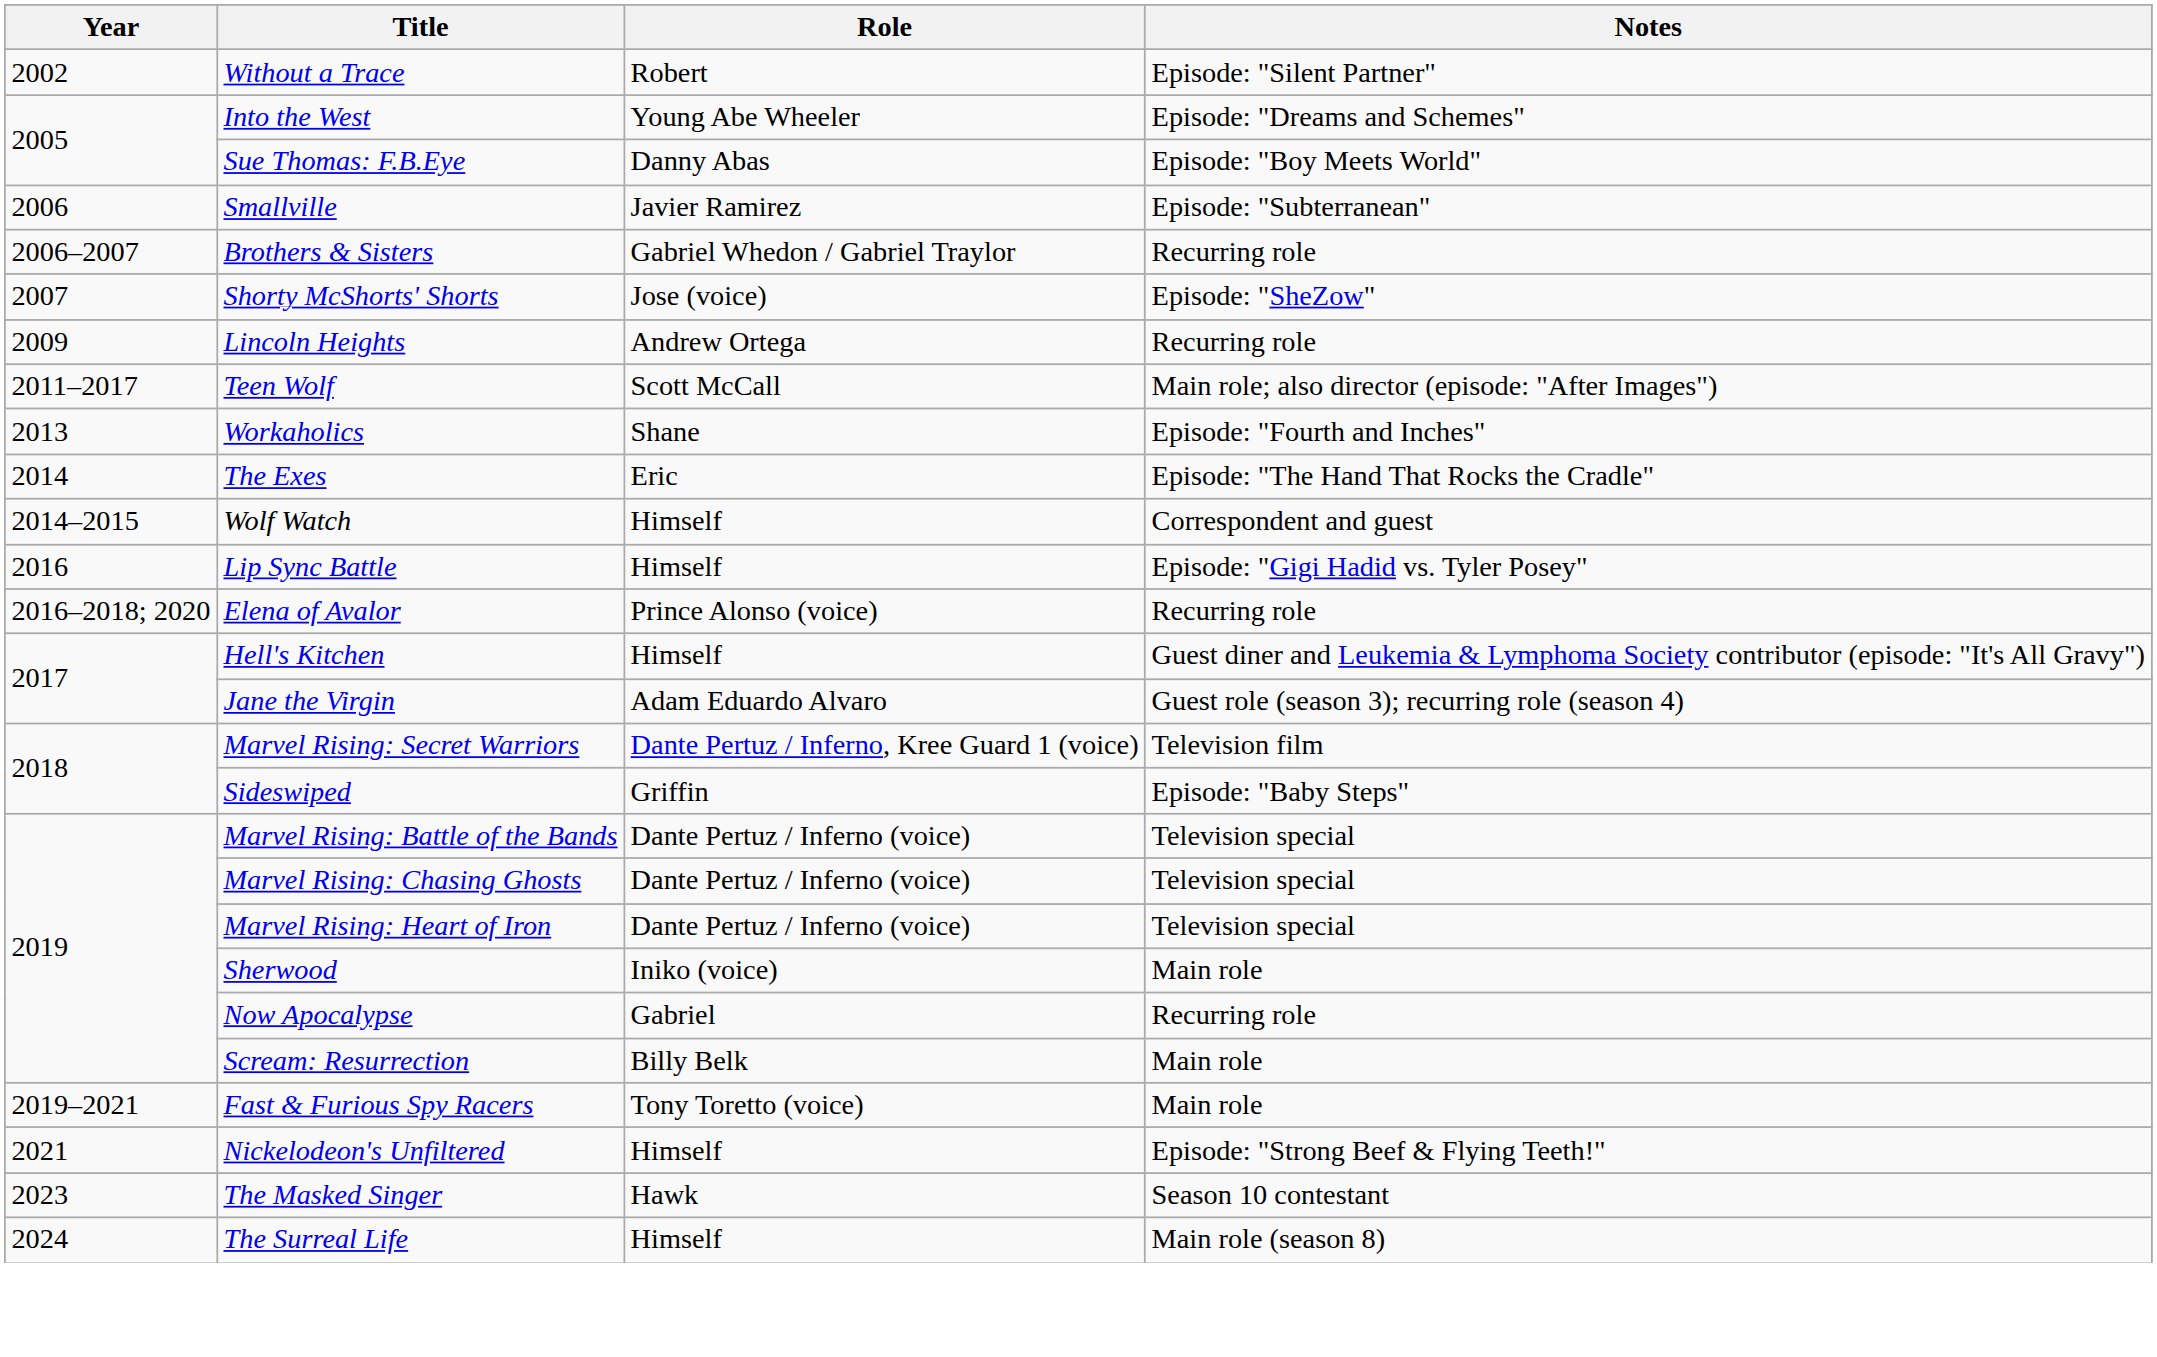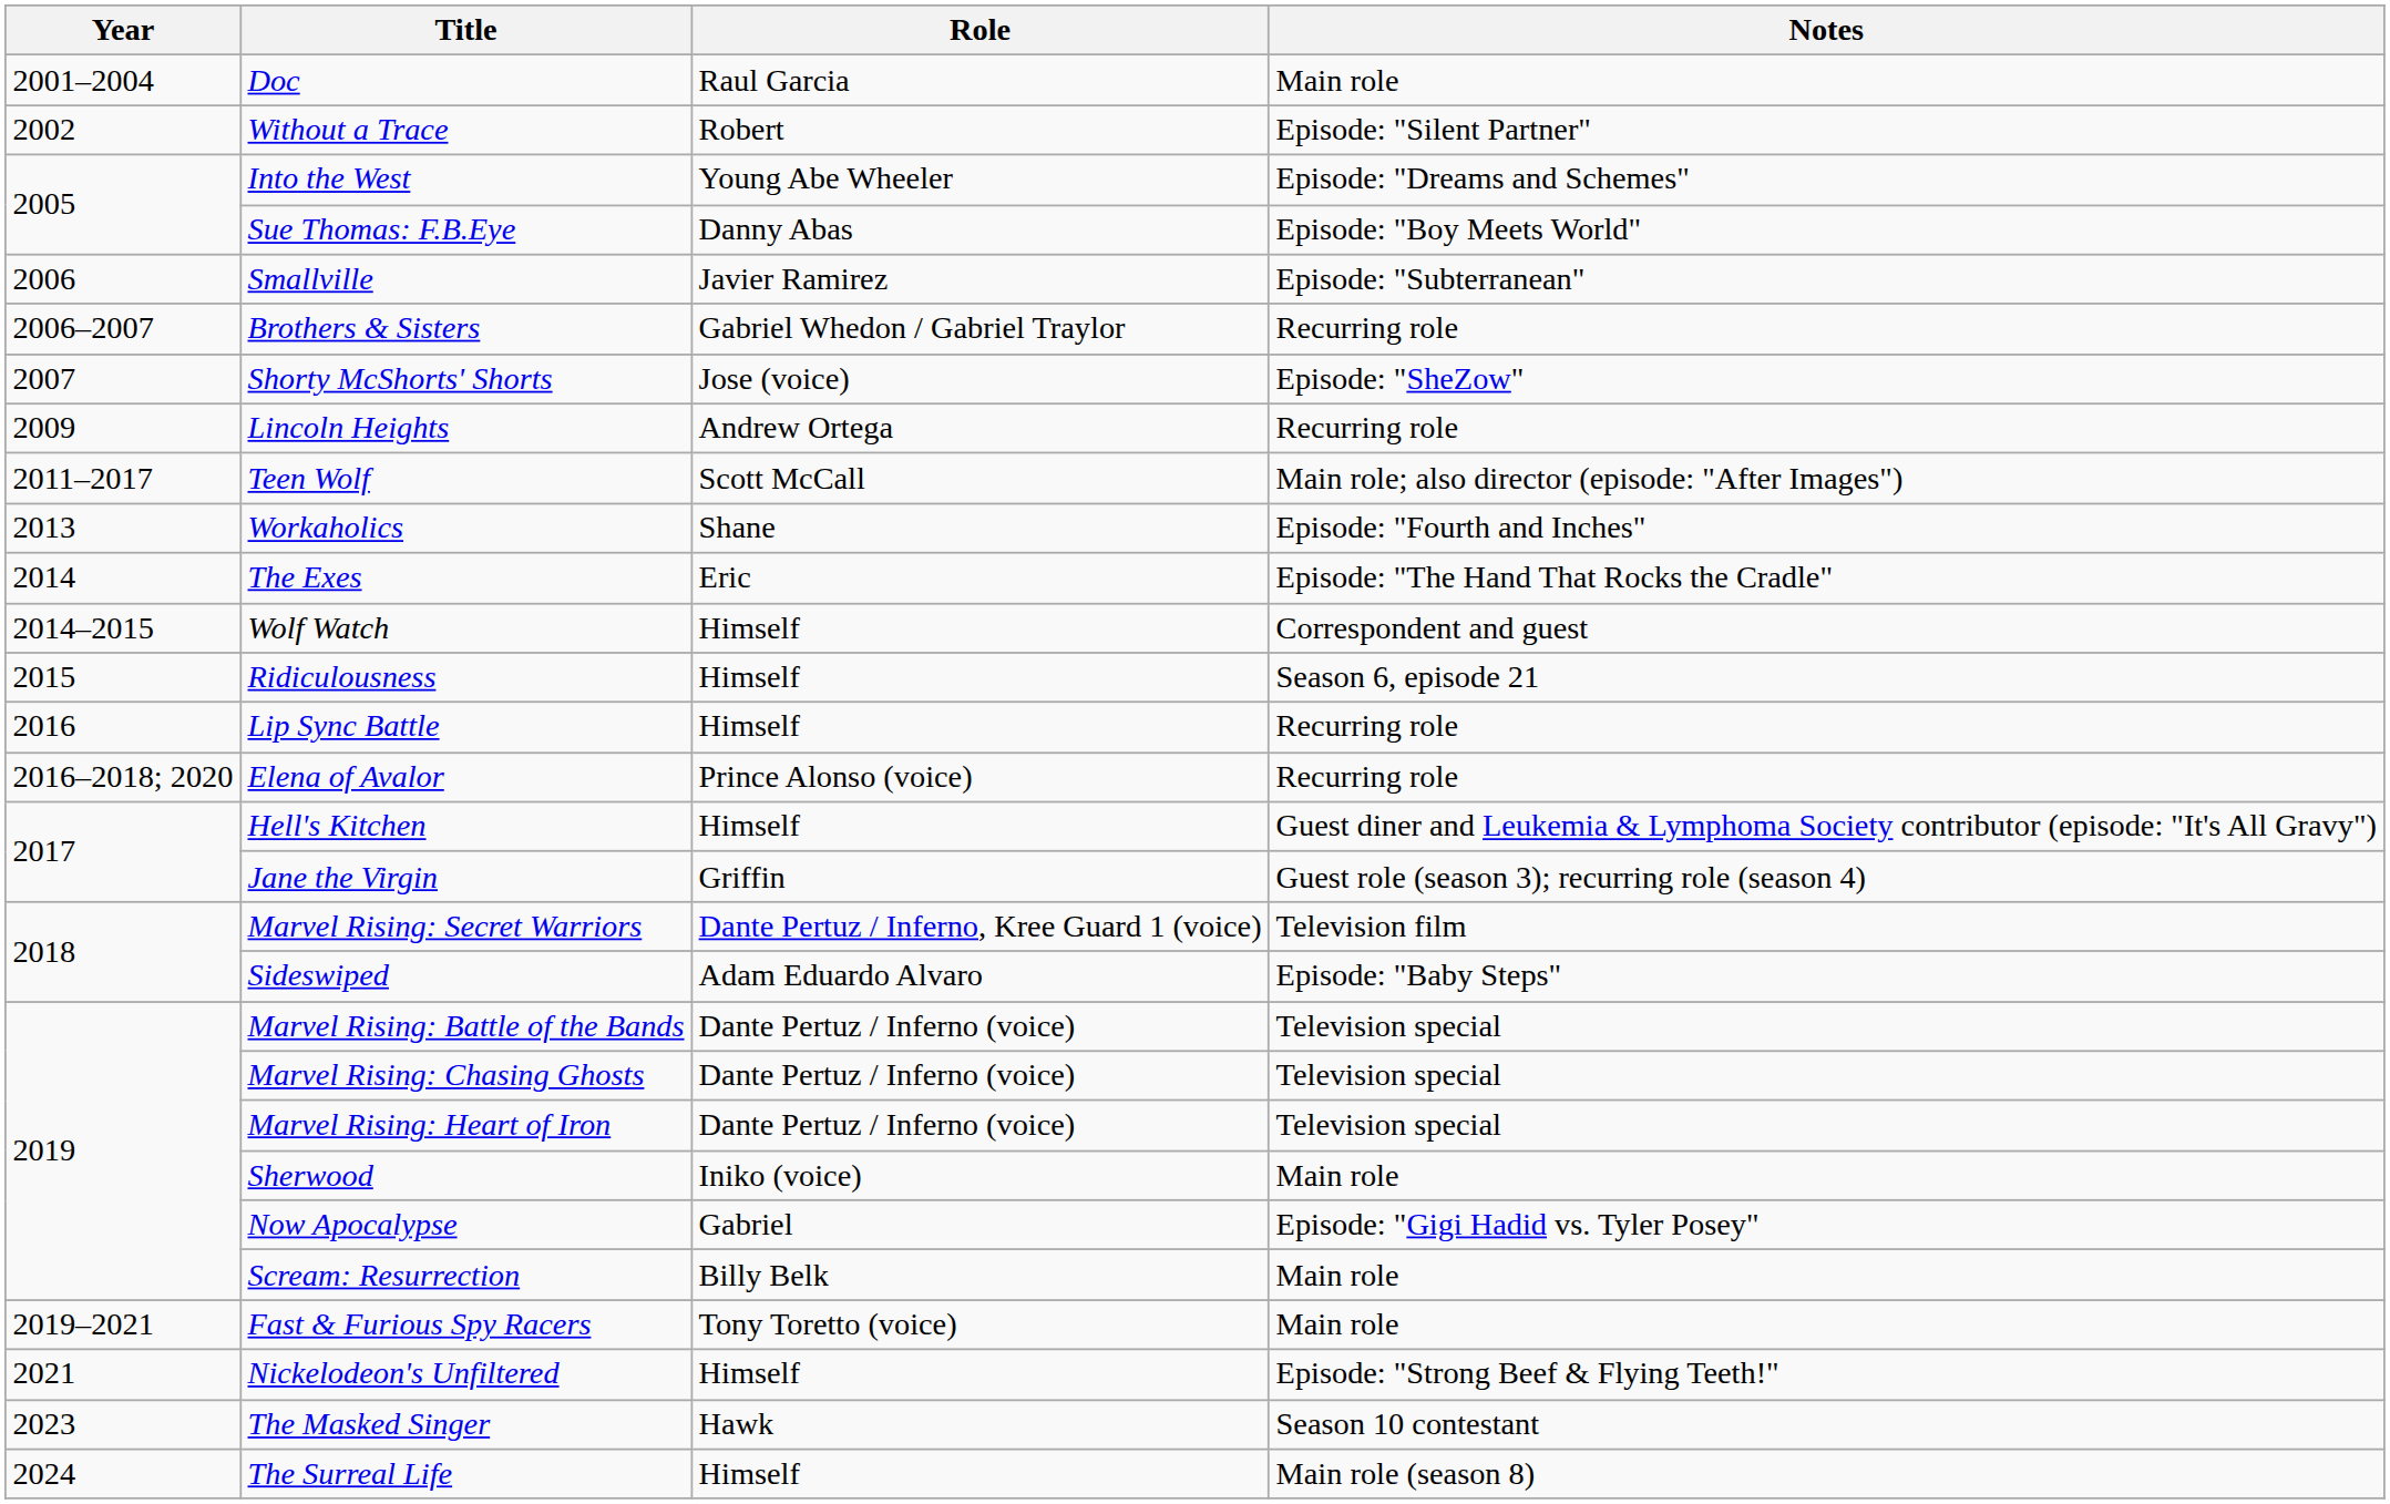 <table class="wikitable sortable">
 <tr>
 <th>Year</th>
 <th>Title</th>
 <th>Role</th>
 <th class="unsortable">Notes</th>
+</tr>
+<tr>
+<td>2001–2004</td>
+<td><em><a href='#'>Doc</a></em></td>
+<td>Raul Garcia</td>
+<td>Main role</td>
 </tr>
 <tr>
 <td>2002</td>
 <td><em><a href='#'>Without a Trace</a></em></td>
 <td>Robert</td>
 <td>Episode: "Silent Partner"</td>
 </tr>
 <tr>
 <td rowspan="2">2005</td>
 <td><em><a href='#'>Into the West</a></em></td>
 <td>Young Abe Wheeler</td>
 <td>Episode: "Dreams and Schemes"</td>
 </tr>
 <tr>
 <td><em><a href='#'>Sue Thomas: F.B.Eye</a></em></td>
 <td>Danny Abas</td>
 <td>Episode: "Boy Meets World"</td>
 </tr>
 <tr>
 <td>2006</td>
 <td><em><a href='#'>Smallville</a></em></td>
 <td>Javier Ramirez</td>
 <td>Episode: "Subterranean"</td>
 </tr>
 <tr>
 <td>2006–2007</td>
 <td><em><a href='#'>Brothers & Sisters</a></em></td>
 <td>Gabriel Whedon / Gabriel Traylor</td>
 <td>Recurring role</td>
 </tr>
 <tr>
 <td>2007</td>
 <td><em><a href='#'>Shorty McShorts' Shorts</a></em></td>
 <td>Jose (voice)</td>
 <td>Episode: "<a href='#'>SheZow</a>"</td>
 </tr>
 <tr>
 <td>2009</td>
 <td><em><a href='#'>Lincoln Heights</a></em></td>
 <td>Andrew Ortega</td>
 <td>Recurring role</td>
 </tr>
 <tr>
 <td>2011–2017</td>
 <td><em><a href='#'>Teen Wolf</a></em></td>
 <td>Scott McCall</td>
 <td>Main role; also director (episode: "After Images")</td>
 </tr>
 <tr>
 <td>2013</td>
 <td><em><a href='#'>Workaholics</a></em></td>
 <td>Shane</td>
 <td>Episode: "Fourth and Inches"</td>
 </tr>
 <tr>
 <td>2014</td>
 <td data-sort-value="Exes, The"><em><a href='#'>The Exes</a></em></td>
 <td>Eric</td>
 <td>Episode: "The Hand That Rocks the Cradle"</td>
 </tr>
 <tr>
 <td>2014–2015</td>
 <td><em>Wolf Watch</em></td>
 <td>Himself</td>
 <td>Correspondent and guest</td>
 </tr>
 <tr>
+<td>2015</td>
+<td><em><a href='#'>Ridiculousness</a></em></td>
+<td>Himself</td>
+<td>Season 6, episode 21</td>
+</tr>
+<tr>
 <td>2016</td>
 <td><em><a href='#'>Lip Sync Battle</a></em></td>
 <td>Himself</td>
-<td>Episode: "<a href='#'>Gigi Hadid</a> vs. Tyler Posey"</td>
+<td>Recurring role</td>
 </tr>
 <tr>
 <td>2016–2018; 2020</td>
 <td><em><a href='#'>Elena of Avalor</a></em></td>
 <td>Prince Alonso (voice)</td>
 <td>Recurring role</td>
 </tr>
 <tr>
 <td rowspan="2">2017</td>
 <td><em><a href='#'>Hell's Kitchen</a></em></td>
 <td>Himself</td>
 <td>Guest diner and <a href='#'>Leukemia & Lymphoma Society</a> contributor (episode: "It's All Gravy")</td>
 </tr>
 <tr>
 <td><em><a href='#'>Jane the Virgin</a></em></td>
-<td>Adam Eduardo Alvaro</td>
+<td>Griffin</td>
 <td>Guest role (season 3); recurring role (season 4)</td>
 </tr>
 <tr>
 <td rowspan="2">2018</td>
 <td><em><a href='#'>Marvel Rising: Secret Warriors</a></em></td>
 <td><a href='#'>Dante Pertuz / Inferno</a>, Kree Guard 1 (voice)</td>
 <td>Television film</td>
 </tr>
 <tr>
 <td><em><a href='#'>Sideswiped</a></em></td>
-<td>Griffin</td>
+<td>Adam Eduardo Alvaro</td>
 <td>Episode: "Baby Steps"</td>
 </tr>
 <tr>
 <td rowspan="6">2019</td>
 <td><em><a href='#'>Marvel Rising: Battle of the Bands</a></em></td>
 <td>Dante Pertuz / Inferno (voice)</td>
 <td>Television special</td>
 </tr>
 <tr>
 <td><em><a href='#'>Marvel Rising: Chasing Ghosts</a></em></td>
 <td>Dante Pertuz / Inferno (voice)</td>
 <td>Television special</td>
 </tr>
 <tr>
 <td><em><a href='#'>Marvel Rising: Heart of Iron</a></em></td>
 <td>Dante Pertuz / Inferno (voice)</td>
 <td>Television special</td>
 </tr>
 <tr>
 <td><em><a href='#'>Sherwood</a></em></td>
 <td>Iniko (voice)</td>
 <td>Main role</td>
 </tr>
 <tr>
 <td><em><a href='#'>Now Apocalypse</a></em></td>
 <td>Gabriel</td>
-<td>Recurring role</td>
+<td>Episode: "<a href='#'>Gigi Hadid</a> vs. Tyler Posey"</td>
 </tr>
 <tr>
 <td><em><a href='#'>Scream: Resurrection</a></em></td>
 <td>Billy Belk</td>
 <td>Main role</td>
 </tr>
 <tr>
 <td>2019–2021</td>
 <td><em><a href='#'>Fast & Furious Spy Racers</a></em></td>
 <td>Tony Toretto (voice)</td>
 <td>Main role</td>
 </tr>
 <tr>
 <td>2021</td>
 <td><em><a href='#'>Nickelodeon's Unfiltered</a></em></td>
 <td>Himself</td>
 <td>Episode: "Strong Beef & Flying Teeth!"</td>
 </tr>
 <tr>
 <td>2023</td>
 <td data-sort-value="Masked Singer, The"><em><a href='#'>The Masked Singer</a></em></td>
 <td>Hawk</td>
 <td>Season 10 contestant</td>
 </tr>
 <tr>
 <td>2024</td>
 <td data-sort-value="Surreal Life, The"><em><a href='#'>The Surreal Life</a></em></td>
 <td>Himself</td>
 <td>Main role (season 8)</td>
 </tr>
 </table>
